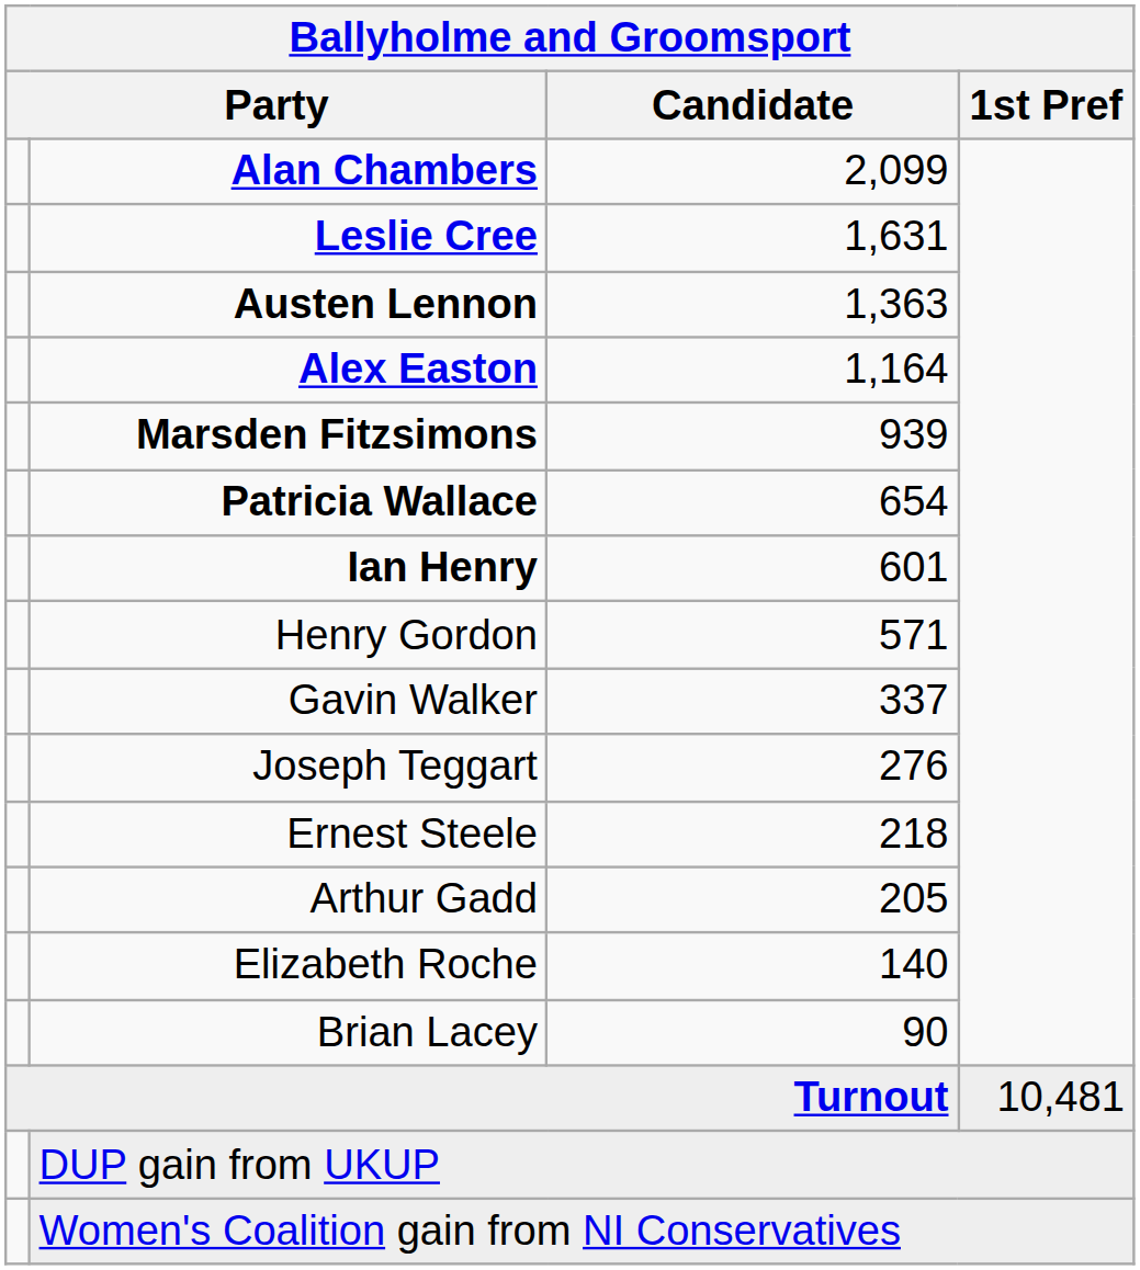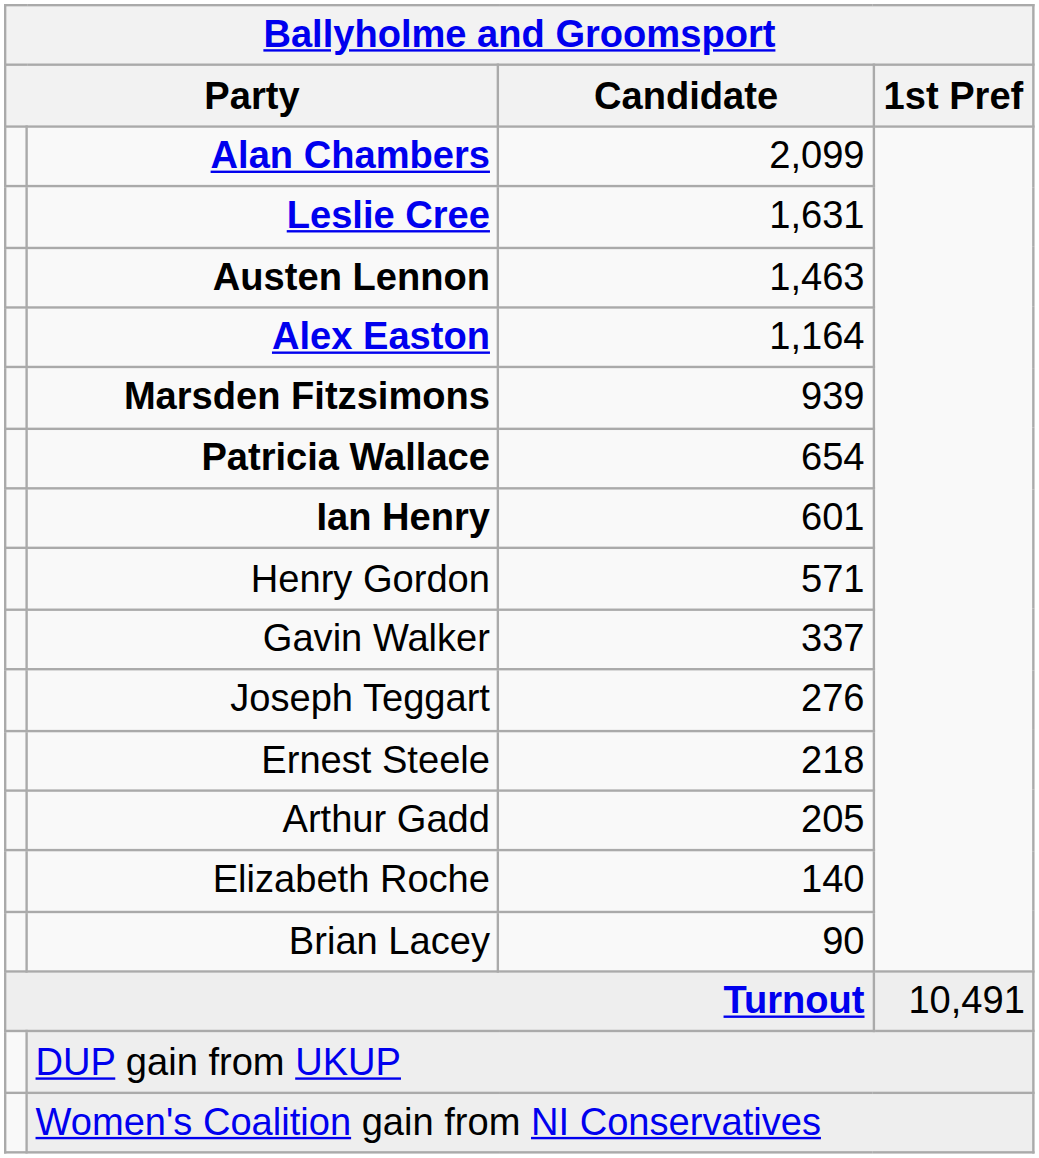 <table class="wikitable">
 <tr>
 <th colspan="4" align="center"><a href='#'>Ballyholme and Groomsport</a></th>
 </tr>
 <tr>
 <th colspan="2" align="center" width=200>Party</th>
 <th width=150>Candidate</th>
 <th width=60>1st Pref</th>
 </tr>
 <tr>
 <td></td>
 <td align="right"><strong><a href='#'>Alan Chambers</a></strong></td>
 <td align="right">2,099</td>
 </tr>
 <tr>
 <td></td>
 <td align="right"><strong><a href='#'>Leslie Cree</a></strong></td>
 <td align="right">1,631</td>
 </tr>
 <tr>
 <td></td>
 <td align="right"><strong>Austen Lennon</strong></td>
-<td align="right">1,363</td>
+<td align="right">1,463</td>
 </tr>
 <tr>
 <td></td>
 <td align="right"><strong><a href='#'>Alex Easton</a></strong></td>
 <td align="right">1,164</td>
 </tr>
 <tr>
 <td></td>
 <td align="right"><strong>Marsden Fitzsimons</strong></td>
 <td align="right">939</td>
 </tr>
 <tr>
 <td></td>
 <td align="right"><strong>Patricia Wallace</strong></td>
 <td align="right">654</td>
 </tr>
 <tr>
 <td></td>
 <td align="right"><strong>Ian Henry</strong></td>
 <td align="right">601</td>
 </tr>
 <tr>
 <td></td>
 <td align="right">Henry Gordon</td>
 <td align="right">571</td>
 </tr>
 <tr>
 <td></td>
 <td align="right">Gavin Walker</td>
 <td align="right">337</td>
 </tr>
 <tr>
 <td></td>
 <td align="right">Joseph Teggart</td>
 <td align="right">276</td>
 </tr>
 <tr>
 <td></td>
 <td align="right">Ernest Steele</td>
 <td align="right">218</td>
 </tr>
 <tr>
 <td></td>
 <td align="right">Arthur Gadd</td>
 <td align="right">205</td>
 </tr>
 <tr>
 <td></td>
 <td align="right">Elizabeth Roche</td>
 <td align="right">140</td>
 </tr>
 <tr>
 <td></td>
 <td align="right">Brian Lacey</td>
 <td align="right">90</td>
 </tr>
 <tr bgcolor="EEEEEE">
 <td colspan=3 align="right"><strong><a href='#'>Turnout</a></strong></td>
-<td align="right">10,481</td>
+<td align="right">10,491</td>
 </tr>
 <tr>
 <td bgcolor=></td>
 <td colspan=3 bgcolor="EEEEEE"><a href='#'>DUP</a> gain from <a href='#'>UKUP</a></td>
 </tr>
 <tr>
 <td bgcolor=></td>
 <td colspan=3 bgcolor="EEEEEE"><a href='#'>Women's Coalition</a> gain from <a href='#'>NI Conservatives</a></td>
 </tr>
 </table>
